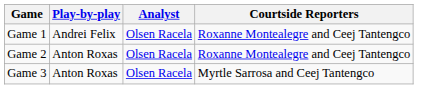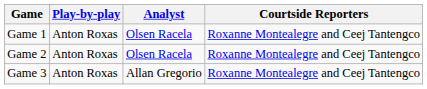 <table class=wikitable>
 <tr>
 <th>Game</th>
 <th><a href='#'>Play-by-play</a></th>
 <th><a href='#'>Analyst</a></th>
 <th>Courtside Reporters</th>
 </tr>
 <tr>
 <td>Game 1</td>
-<td>Andrei Felix</td>
+<td>Anton Roxas</td>
 <td><a href='#'>Olsen Racela</a></td>
 <td><a href='#'>Roxanne Montealegre</a> and Ceej Tantengco</td>
 </tr>
 <tr>
 <td>Game 2</td>
 <td>Anton Roxas</td>
 <td><a href='#'>Olsen Racela</a></td>
 <td><a href='#'>Roxanne Montealegre</a> and Ceej Tantengco</td>
 </tr>
 <tr>
 <td>Game 3</td>
 <td>Anton Roxas</td>
-<td><a href='#'>Olsen Racela</a></td>
-<td>Myrtle Sarrosa and Ceej Tantengco</td>
+<td>Allan Gregorio</td>
+<td><a href='#'>Roxanne Montealegre</a> and Ceej Tantengco</td>
 </tr>
 </table>
